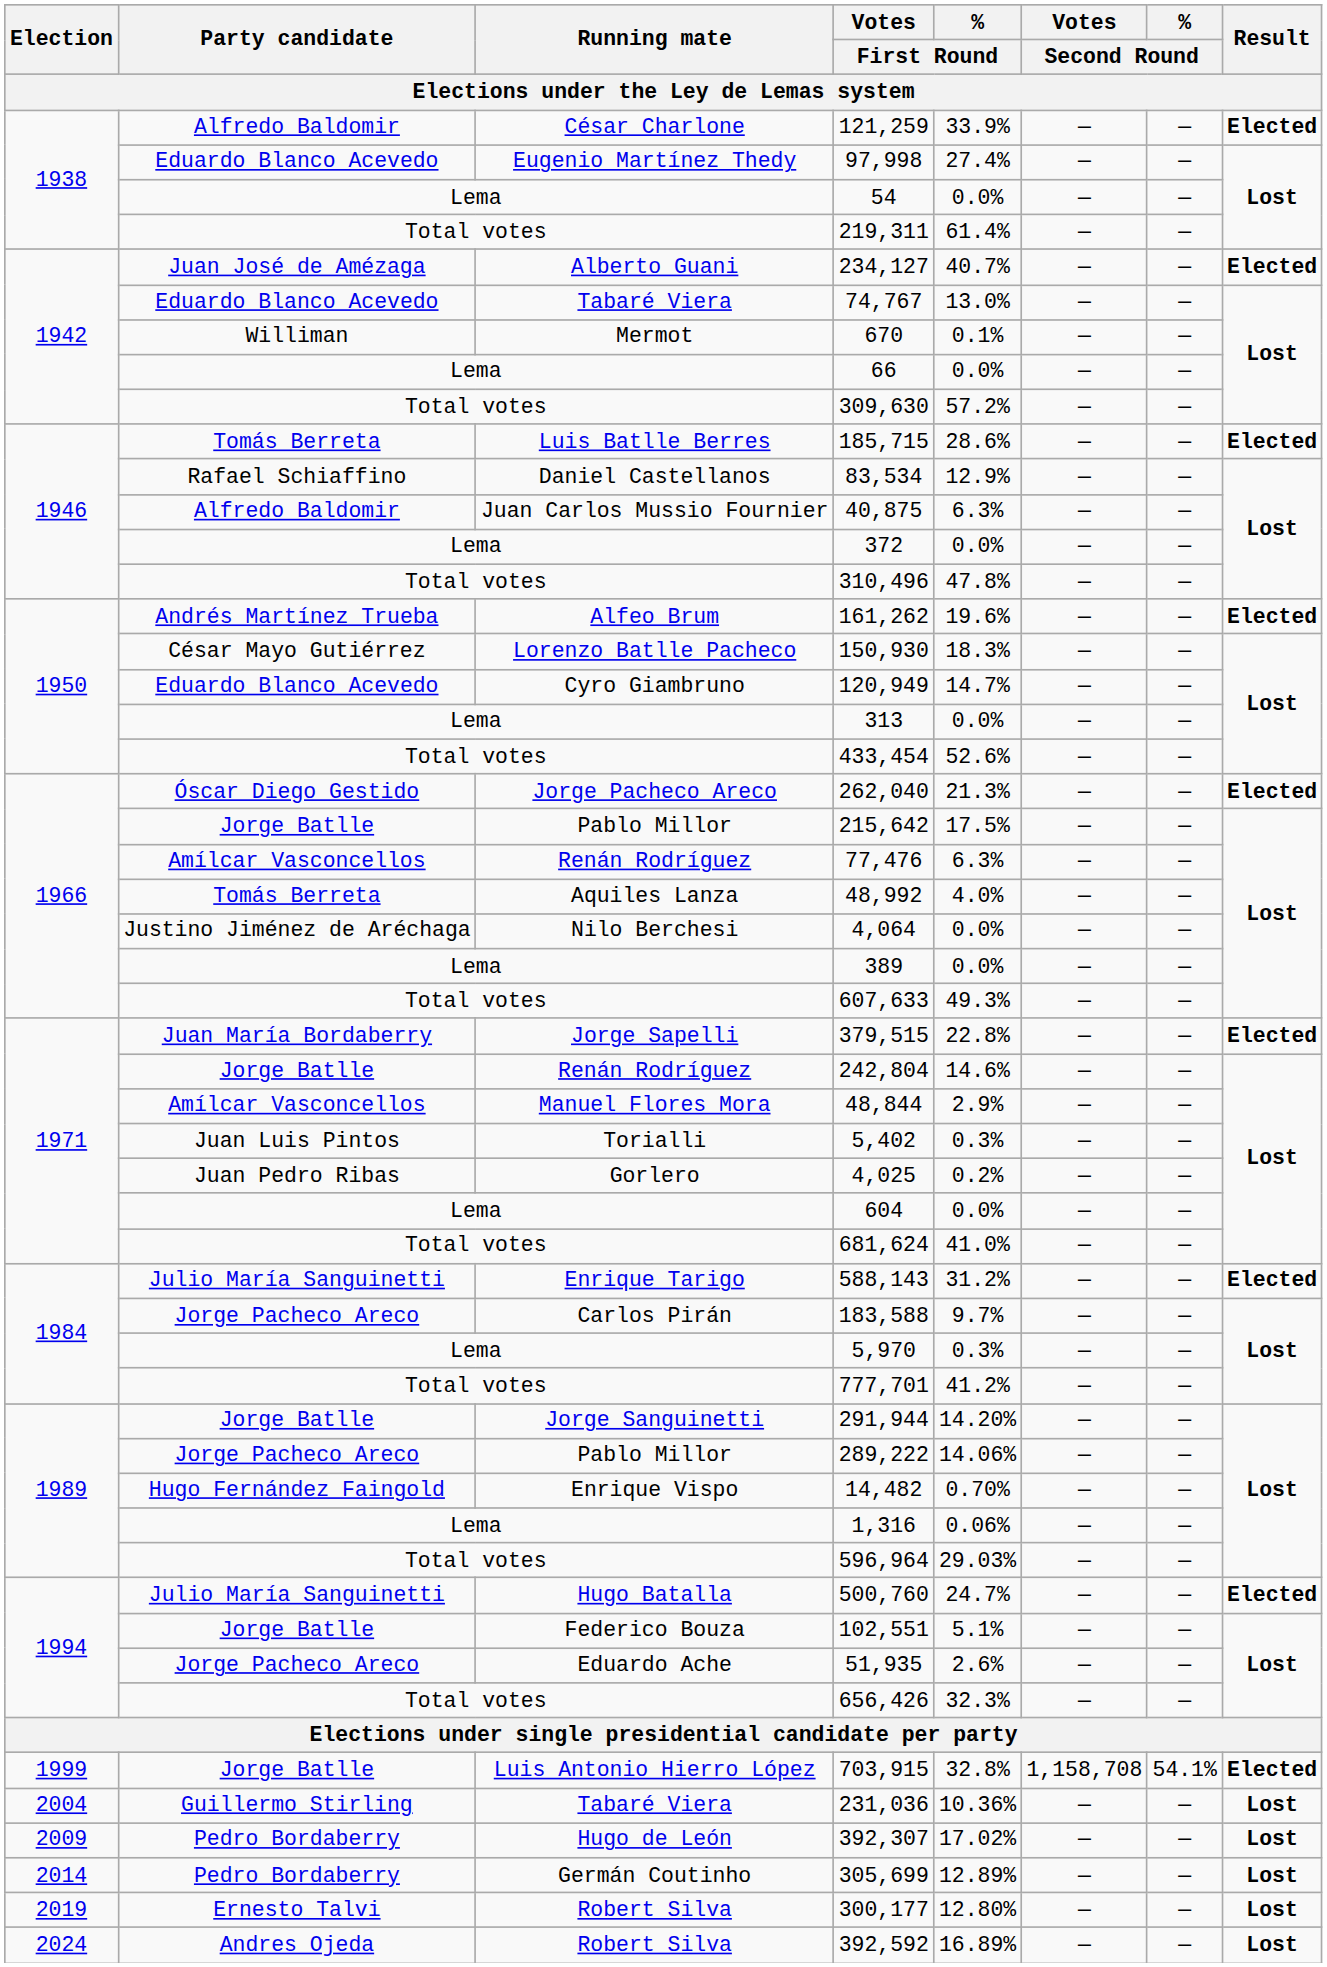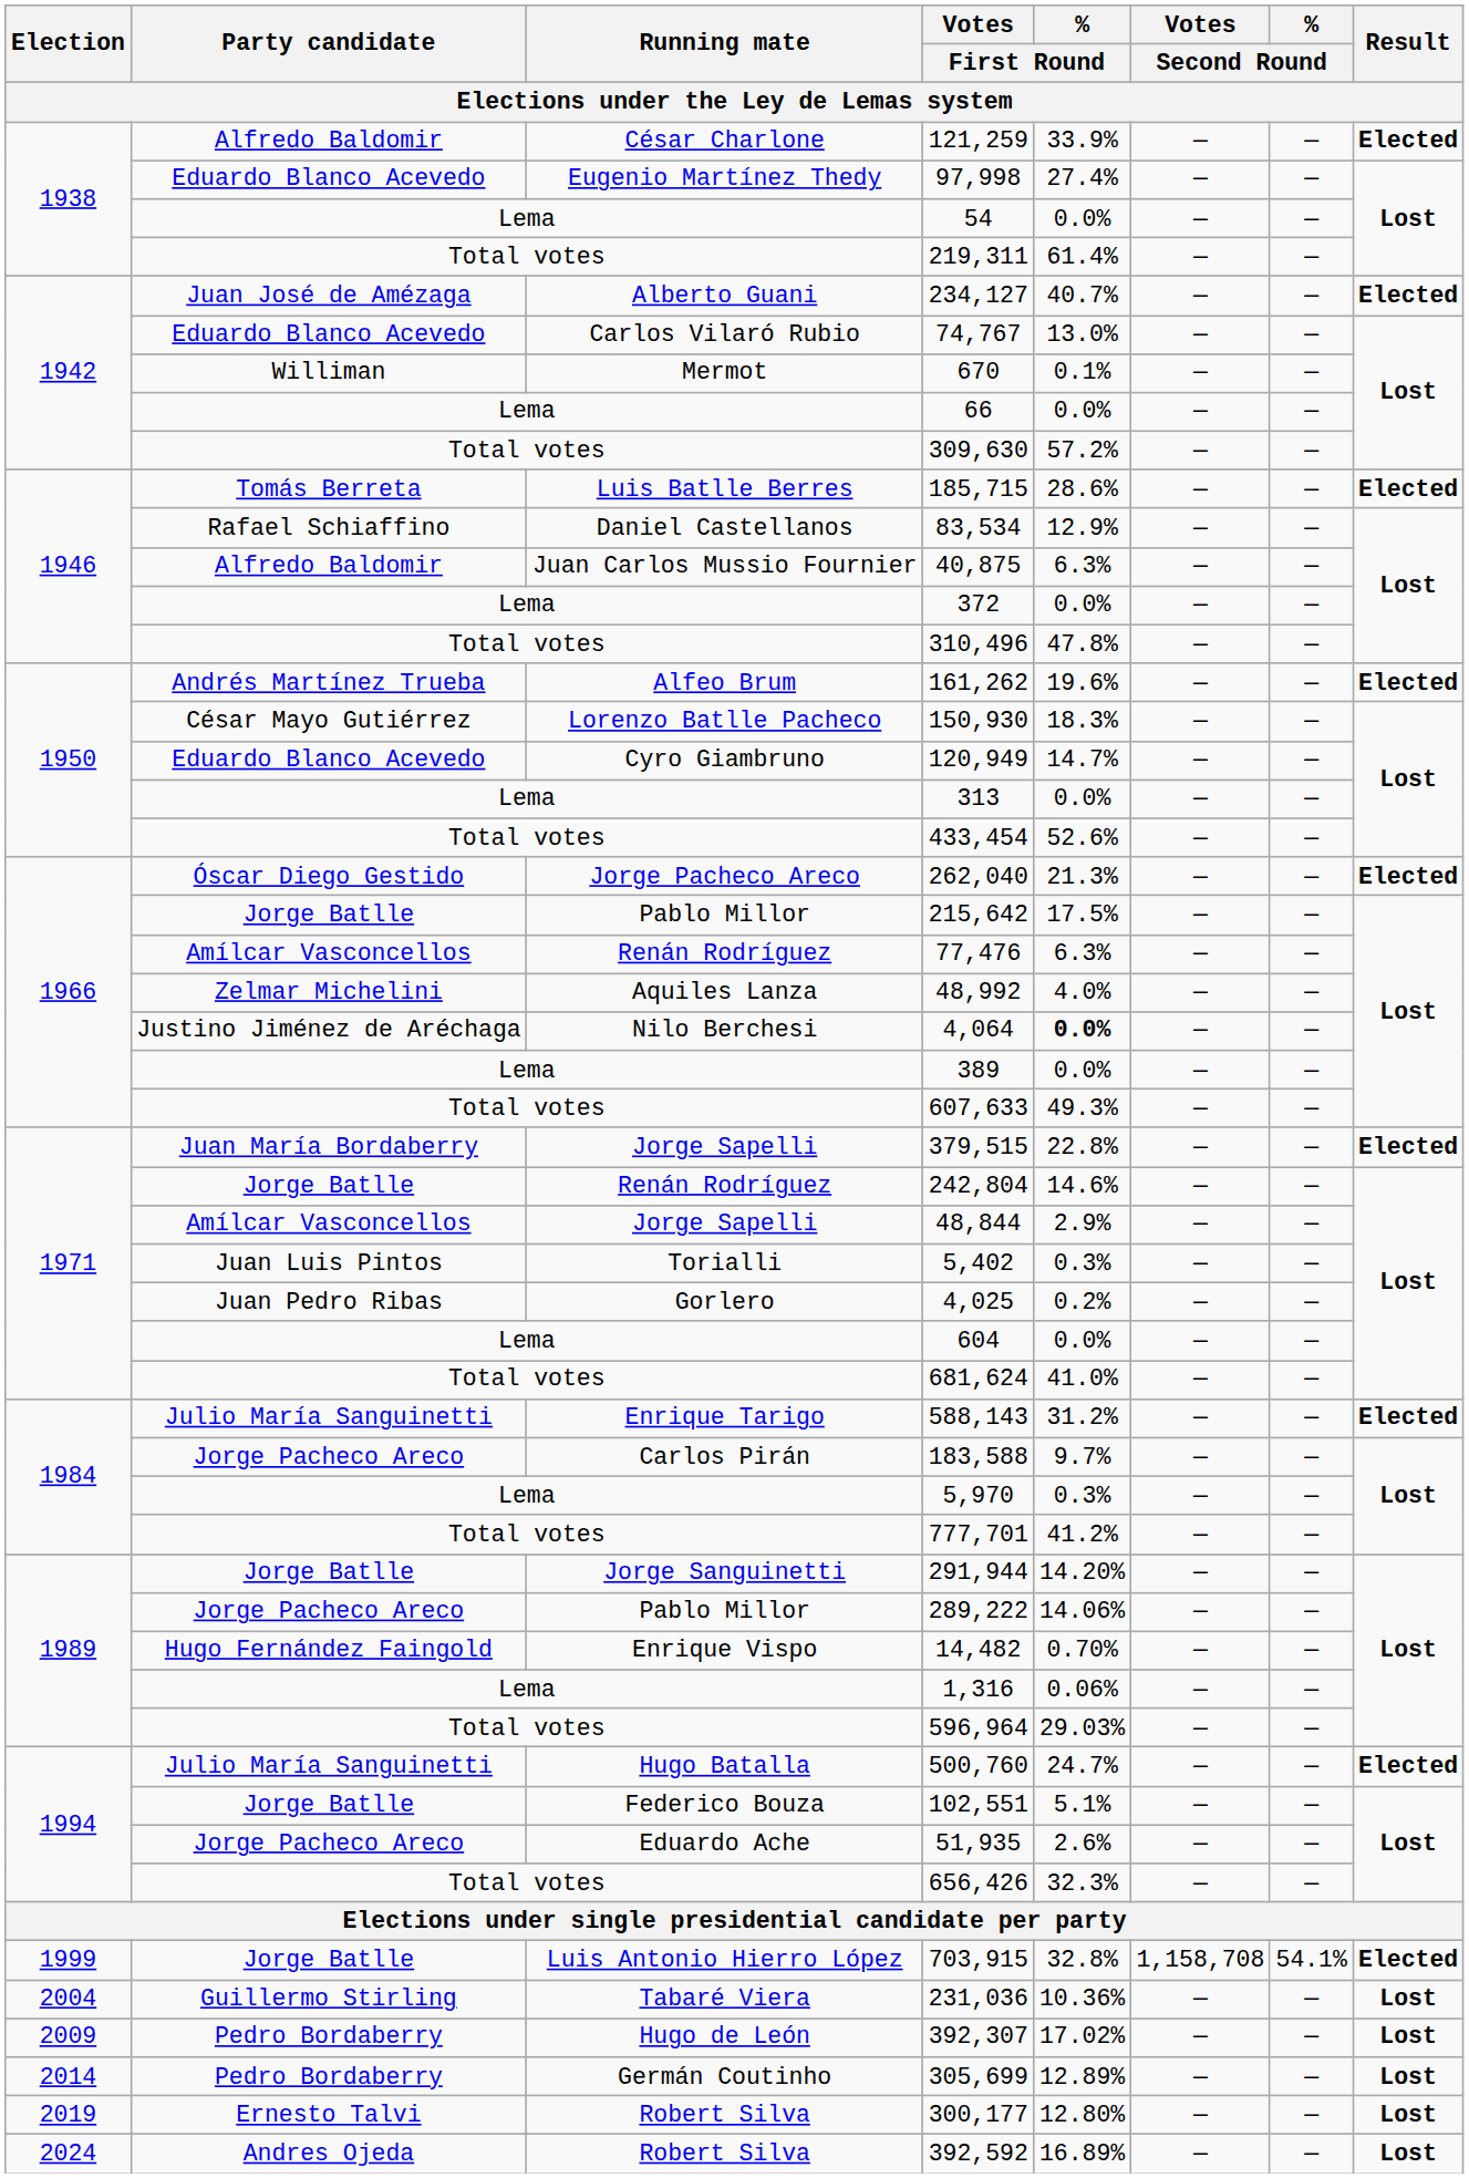 <table class="wikitable" style="text-align:center">
 <tr>
 <th rowspan="2">Election</th>
 <th rowspan="2">Party candidate</th>
 <th rowspan="2">Running mate</th>
 <th>Votes</th>
 <th>%</th>
 <th>Votes</th>
 <th>%</th>
 <th rowspan="2">Result</th>
 </tr>
 <tr>
 <th colspan="2">First Round</th>
 <th colspan="2">Second Round</th>
 </tr>
 <tr>
 <th colspan="8">Elections under the Ley de Lemas system</th>
 </tr>
 <tr>
 <td rowspan="4"><a href='#'>1938</a></td>
 <td><a href='#'>Alfredo Baldomir</a></td>
 <td><a href='#'>César Charlone</a></td>
 <td>121,259</td>
 <td>33.9%</td>
 <td>—</td>
 <td>—</td>
 <td><strong>Elected</strong> </td>
 </tr>
 <tr>
 <td><a href='#'>Eduardo Blanco Acevedo</a></td>
 <td><a href='#'>Eugenio Martínez Thedy</a></td>
 <td>97,998</td>
 <td>27.4%</td>
 <td>—</td>
 <td>—</td>
 <td rowspan="3"><strong>Lost</strong> </td>
 </tr>
 <tr>
 <td colspan="2">Lema</td>
 <td>54</td>
 <td>0.0%</td>
 <td>—</td>
 <td>—</td>
 </tr>
 <tr>
 <td colspan="2">Total votes</td>
 <td>219,311</td>
 <td>61.4%</td>
 <td>—</td>
 <td>—</td>
 </tr>
 <tr>
 <td rowspan="5"><a href='#'>1942</a></td>
 <td><a href='#'>Juan José de Amézaga</a></td>
 <td><a href='#'>Alberto Guani</a></td>
 <td>234,127</td>
 <td>40.7%</td>
 <td>—</td>
 <td>—</td>
 <td><strong>Elected</strong> </td>
 </tr>
 <tr>
 <td><a href='#'>Eduardo Blanco Acevedo</a></td>
-<td><a href='#'>Tabaré Viera</a></td>
+<td>Carlos Vilaró Rubio</td>
 <td>74,767</td>
 <td>13.0%</td>
 <td>—</td>
 <td>—</td>
 <td rowspan="4"><strong>Lost</strong> </td>
 </tr>
 <tr>
 <td>Williman</td>
 <td>Mermot</td>
 <td>670</td>
 <td>0.1%</td>
 <td>—</td>
 <td>—</td>
 </tr>
 <tr>
 <td colspan="2">Lema</td>
 <td>66</td>
 <td>0.0%</td>
 <td>—</td>
 <td>—</td>
 </tr>
 <tr>
 <td colspan="2">Total votes</td>
 <td>309,630</td>
 <td>57.2%</td>
 <td>—</td>
 <td>—</td>
 </tr>
 <tr>
 <td rowspan="5"><a href='#'>1946</a></td>
 <td><a href='#'>Tomás Berreta</a></td>
 <td><a href='#'>Luis Batlle Berres</a></td>
 <td>185,715</td>
 <td>28.6%</td>
 <td>—</td>
 <td>—</td>
 <td><strong>Elected</strong> </td>
 </tr>
 <tr>
 <td>Rafael Schiaffino</td>
 <td>Daniel Castellanos</td>
 <td>83,534</td>
 <td>12.9%</td>
 <td>—</td>
 <td>—</td>
 <td rowspan="4"><strong>Lost</strong> </td>
 </tr>
 <tr>
 <td><a href='#'>Alfredo Baldomir</a></td>
 <td>Juan Carlos Mussio Fournier</td>
 <td>40,875</td>
 <td>6.3%</td>
 <td>—</td>
 <td>—</td>
 </tr>
 <tr>
 <td colspan="2">Lema</td>
 <td>372</td>
 <td>0.0%</td>
 <td>—</td>
 <td>—</td>
 </tr>
 <tr>
 <td colspan="2">Total votes</td>
 <td>310,496</td>
 <td>47.8%</td>
 <td>—</td>
 <td>—</td>
 </tr>
 <tr>
 <td rowspan="5"><a href='#'>1950</a></td>
 <td><a href='#'>Andrés Martínez Trueba</a></td>
 <td><a href='#'>Alfeo Brum</a></td>
 <td>161,262</td>
 <td>19.6%</td>
 <td>—</td>
 <td>—</td>
 <td><strong>Elected</strong> </td>
 </tr>
 <tr>
 <td>César Mayo Gutiérrez</td>
 <td><a href='#'>Lorenzo Batlle Pacheco</a></td>
 <td>150,930</td>
 <td>18.3%</td>
 <td>—</td>
 <td>—</td>
 <td rowspan="4"><strong>Lost</strong> </td>
 </tr>
 <tr>
 <td><a href='#'>Eduardo Blanco Acevedo</a></td>
 <td>Cyro Giambruno</td>
 <td>120,949</td>
 <td>14.7%</td>
 <td>—</td>
 <td>—</td>
 </tr>
 <tr>
 <td colspan="2">Lema</td>
 <td>313</td>
 <td>0.0%</td>
 <td>—</td>
 <td>—</td>
 </tr>
 <tr>
 <td colspan="2">Total votes</td>
 <td>433,454</td>
 <td>52.6%</td>
 <td>—</td>
 <td>—</td>
 </tr>
 <tr>
 <td rowspan="7"><a href='#'>1966</a></td>
 <td><a href='#'>Óscar Diego Gestido</a></td>
 <td><a href='#'>Jorge Pacheco Areco</a></td>
 <td>262,040</td>
 <td>21.3%</td>
 <td>—</td>
 <td>—</td>
 <td><strong>Elected</strong> </td>
 </tr>
 <tr>
 <td><a href='#'>Jorge Batlle</a></td>
 <td>Pablo Millor</td>
 <td>215,642</td>
 <td>17.5%</td>
 <td>—</td>
 <td>—</td>
 <td rowspan="6"><strong>Lost</strong> </td>
 </tr>
 <tr>
 <td><a href='#'>Amílcar Vasconcellos</a></td>
 <td><a href='#'>Renán Rodríguez</a></td>
 <td>77,476</td>
 <td>6.3%</td>
 <td>—</td>
 <td>—</td>
 </tr>
 <tr>
-<td><a href='#'>Tomás Berreta</a></td>
+<td><a href='#'>Zelmar Michelini</a></td>
 <td>Aquiles Lanza</td>
 <td>48,992</td>
 <td>4.0%</td>
 <td>—</td>
 <td>—</td>
 </tr>
 <tr>
 <td>Justino Jiménez de Aréchaga</td>
 <td>Nilo Berchesi</td>
 <td>4,064</td>
-<td>0.0%</td>
+<td><strong>0.0%</strong></td>
 <td>—</td>
 <td>—</td>
 </tr>
 <tr>
 <td colspan="2">Lema</td>
 <td>389</td>
 <td>0.0%</td>
 <td>—</td>
 <td>—</td>
 </tr>
 <tr>
 <td colspan="2">Total votes</td>
 <td>607,633</td>
 <td>49.3%</td>
 <td>—</td>
 <td>—</td>
 </tr>
 <tr>
 <td rowspan="7"><a href='#'>1971</a></td>
 <td><a href='#'>Juan María Bordaberry</a></td>
 <td><a href='#'>Jorge Sapelli</a></td>
 <td>379,515</td>
 <td>22.8%</td>
 <td>—</td>
 <td>—</td>
 <td><strong>Elected</strong> </td>
 </tr>
 <tr>
 <td><a href='#'>Jorge Batlle</a></td>
 <td><a href='#'>Renán Rodríguez</a></td>
 <td>242,804</td>
 <td>14.6%</td>
 <td>—</td>
 <td>—</td>
 <td rowspan="6"><strong>Lost</strong> </td>
 </tr>
 <tr>
 <td><a href='#'>Amílcar Vasconcellos</a></td>
-<td><a href='#'>Manuel Flores Mora</a></td>
+<td><a href='#'>Jorge Sapelli</a></td>
 <td>48,844</td>
 <td>2.9%</td>
 <td>—</td>
 <td>—</td>
 </tr>
 <tr>
 <td>Juan Luis Pintos</td>
 <td>Torialli</td>
 <td>5,402</td>
 <td>0.3%</td>
 <td>—</td>
 <td>—</td>
 </tr>
 <tr>
 <td>Juan Pedro Ribas</td>
 <td>Gorlero</td>
 <td>4,025</td>
 <td>0.2%</td>
 <td>—</td>
 <td>—</td>
 </tr>
 <tr>
 <td colspan="2">Lema</td>
 <td>604</td>
 <td>0.0%</td>
 <td>—</td>
 <td>—</td>
 </tr>
 <tr>
 <td colspan="2">Total votes</td>
 <td>681,624</td>
 <td>41.0%</td>
 <td>—</td>
 <td>—</td>
 </tr>
 <tr>
 <td rowspan="4"><a href='#'>1984</a></td>
 <td><a href='#'>Julio María Sanguinetti</a></td>
 <td><a href='#'>Enrique Tarigo</a></td>
 <td>588,143</td>
 <td>31.2%</td>
 <td>—</td>
 <td>—</td>
 <td><strong>Elected</strong> </td>
 </tr>
 <tr>
 <td><a href='#'>Jorge Pacheco Areco</a></td>
 <td>Carlos Pirán</td>
 <td>183,588</td>
 <td>9.7%</td>
 <td>—</td>
 <td>—</td>
 <td rowspan="3"><strong>Lost</strong> </td>
 </tr>
 <tr>
 <td colspan="2">Lema</td>
 <td>5,970</td>
 <td>0.3%</td>
 <td>—</td>
 <td>—</td>
 </tr>
 <tr>
 <td colspan="2">Total votes</td>
 <td>777,701</td>
 <td>41.2%</td>
 <td>—</td>
 <td>—</td>
 </tr>
 <tr>
 <td rowspan="5"><a href='#'>1989</a></td>
 <td><a href='#'>Jorge Batlle</a></td>
 <td><a href='#'>Jorge Sanguinetti</a></td>
 <td>291,944</td>
 <td>14.20%</td>
 <td>—</td>
 <td>—</td>
 <td rowspan="5"><strong>Lost</strong> </td>
 </tr>
 <tr>
 <td><a href='#'>Jorge Pacheco Areco</a></td>
 <td>Pablo Millor</td>
 <td>289,222</td>
 <td>14.06%</td>
 <td>—</td>
 <td>—</td>
 </tr>
 <tr>
 <td><a href='#'>Hugo Fernández Faingold</a></td>
 <td>Enrique Vispo</td>
 <td>14,482</td>
 <td>0.70%</td>
 <td>—</td>
 <td>—</td>
 </tr>
 <tr>
 <td colspan="2">Lema</td>
 <td>1,316</td>
 <td>0.06%</td>
 <td>—</td>
 <td>—</td>
 </tr>
 <tr>
 <td colspan="2">Total votes</td>
 <td>596,964</td>
 <td>29.03%</td>
 <td>—</td>
 <td>—</td>
 </tr>
 <tr>
 <td rowspan="4"><a href='#'>1994</a></td>
 <td><a href='#'>Julio María Sanguinetti</a></td>
 <td><a href='#'>Hugo Batalla</a></td>
 <td>500,760</td>
 <td>24.7%</td>
 <td>—</td>
 <td>—</td>
 <td><strong>Elected</strong> </td>
 </tr>
 <tr>
 <td><a href='#'>Jorge Batlle</a></td>
 <td>Federico Bouza</td>
 <td>102,551</td>
 <td>5.1%</td>
 <td>—</td>
 <td>—</td>
 <td rowspan="3"><strong>Lost</strong> </td>
 </tr>
 <tr>
 <td><a href='#'>Jorge Pacheco Areco</a></td>
 <td>Eduardo Ache</td>
 <td>51,935</td>
 <td>2.6%</td>
 <td>—</td>
 <td>—</td>
 </tr>
 <tr>
 <td colspan="2">Total votes</td>
 <td>656,426</td>
 <td>32.3%</td>
 <td>—</td>
 <td>—</td>
 </tr>
 <tr>
 <th colspan="8">Elections under single presidential candidate per party</th>
 </tr>
 <tr>
 <td><a href='#'>1999</a></td>
 <td><a href='#'>Jorge Batlle</a></td>
 <td><a href='#'>Luis Antonio Hierro López</a></td>
 <td>703,915</td>
 <td>32.8%</td>
 <td>1,158,708</td>
 <td>54.1%</td>
 <td><strong>Elected</strong> </td>
 </tr>
 <tr>
 <td><a href='#'>2004</a></td>
 <td><a href='#'>Guillermo Stirling</a></td>
 <td><a href='#'>Tabaré Viera</a></td>
 <td>231,036</td>
 <td>10.36%</td>
 <td>—</td>
 <td>—</td>
 <td><strong>Lost</strong> </td>
 </tr>
 <tr>
 <td><a href='#'>2009</a></td>
 <td><a href='#'>Pedro Bordaberry</a></td>
 <td><a href='#'>Hugo de León</a></td>
 <td>392,307</td>
 <td>17.02%</td>
 <td>—</td>
 <td>—</td>
 <td><strong>Lost</strong> </td>
 </tr>
 <tr>
 <td><a href='#'>2014</a></td>
 <td><a href='#'>Pedro Bordaberry</a></td>
 <td>Germán Coutinho</td>
 <td>305,699</td>
 <td>12.89%</td>
 <td>—</td>
 <td>—</td>
 <td><strong>Lost</strong> </td>
 </tr>
 <tr>
 <td><a href='#'>2019</a></td>
 <td><a href='#'>Ernesto Talvi</a></td>
 <td><a href='#'>Robert Silva</a></td>
 <td>300,177</td>
 <td>12.80%</td>
 <td>—</td>
 <td>—</td>
 <td><strong>Lost</strong> </td>
 </tr>
 <tr>
 <td><a href='#'>2024</a></td>
 <td><a href='#'>Andres Ojeda</a></td>
 <td><a href='#'>Robert Silva</a></td>
 <td>392,592</td>
 <td>16.89%</td>
 <td>—</td>
 <td>—</td>
 <td><strong>Lost</strong></td>
 </tr>
 </table>
